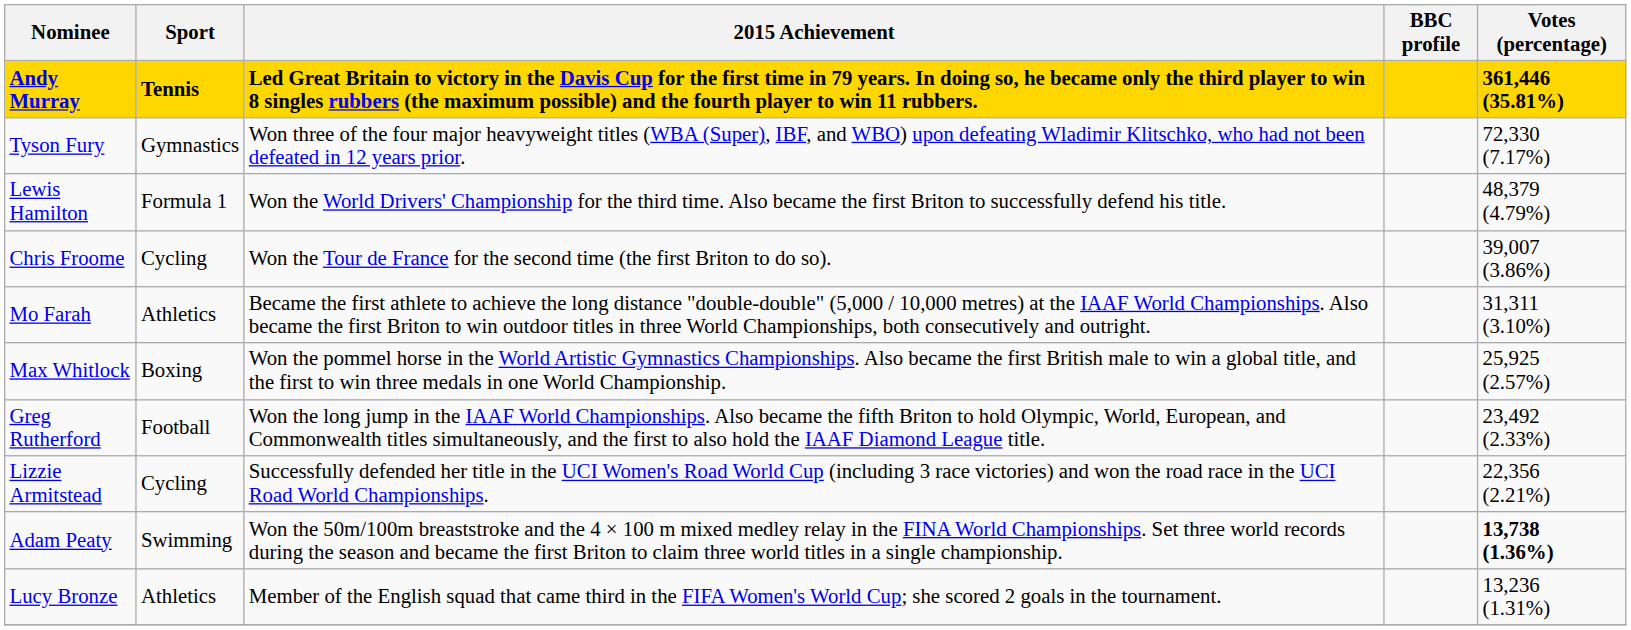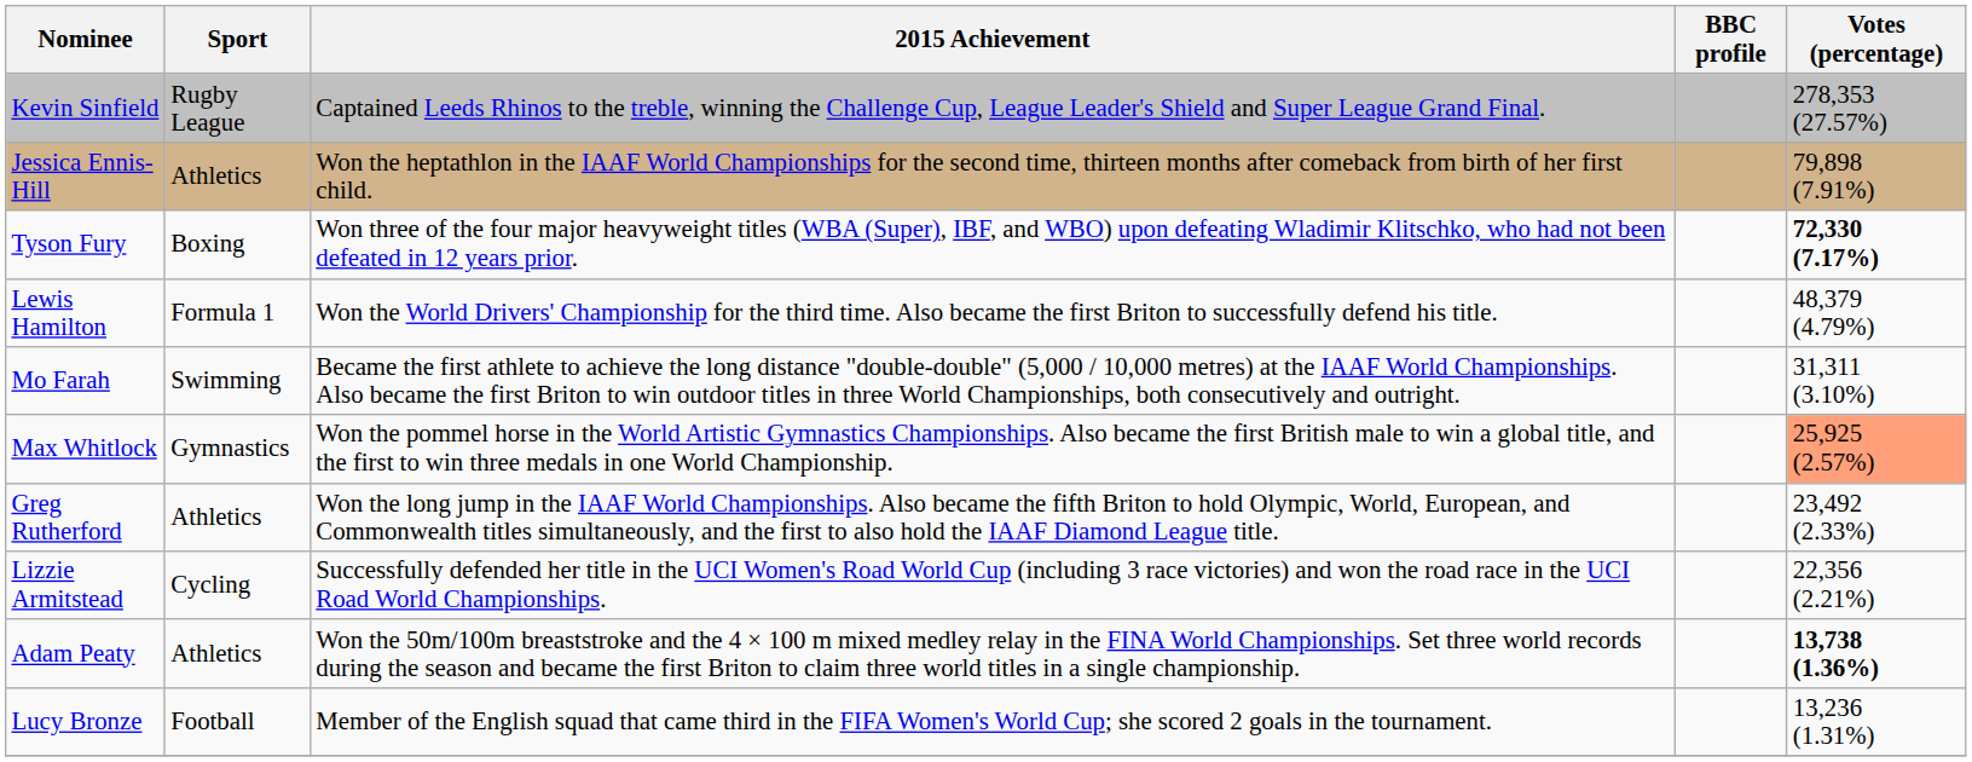 <table class="wikitable">
 <tr>
 <th>Nominee</th>
 <th>Sport</th>
 <th>2015 Achievement</th>
 <th>BBC profile</th>
 <th>Votes (percentage)</th>
 </tr>
-<tr style="font-weight:bold; background:gold;">
-<td><a href='#'>Andy Murray</a></td>
-<td>Tennis</td>
-<td>Led Great Britain to victory in the <a href='#'>Davis Cup</a> for the first time in 79 years. In doing so, he became only the third player to win 8 singles <a href='#'>rubbers</a> (the maximum possible) and the fourth player to win 11 rubbers.</td>
+<tr style="background:silver;">
+<td><a href='#'>Kevin Sinfield</a></td>
+<td>Rugby League</td>
+<td>Captained <a href='#'>Leeds Rhinos</a> to the <a href='#'>treble</a>, winning the <a href='#'>Challenge Cup</a>, <a href='#'>League Leader's Shield</a> and <a href='#'>Super League Grand Final</a>.</td>
 <td></td>
-<td>361,446<br>(35.81%)</td>
+<td>278,353<br>(27.57%)</td>
+</tr>
+<tr style="background:tan;">
+<td><a href='#'>Jessica Ennis-Hill</a></td>
+<td>Athletics</td>
+<td>Won the heptathlon in the <a href='#'>IAAF World Championships</a> for the second time, thirteen months after comeback from birth of her first child.</td>
+<td></td>
+<td>79,898<br>(7.91%)</td>
 </tr>
 <tr>
 <td><a href='#'>Tyson Fury</a></td>
-<td>Gymnastics</td>
+<td>Boxing</td>
 <td>Won three of the four major heavyweight titles (<a href='#'>WBA (Super)</a>, <a href='#'>IBF</a>, and <a href='#'>WBO</a>) <a href='#'>upon defeating Wladimir Klitschko, who had not been defeated in 12 years prior</a>.</td>
 <td></td>
-<td>72,330<br>(7.17%)</td>
+<td><strong>72,330<br>(7.17%)</strong></td>
 </tr>
 <tr>
 <td><a href='#'>Lewis Hamilton</a></td>
 <td>Formula 1</td>
 <td>Won the <a href='#'>World Drivers' Championship</a> for the third time. Also became the first Briton to successfully defend his title.</td>
 <td></td>
 <td>48,379<br>(4.79%)</td>
 </tr>
 <tr>
-<td><a href='#'>Chris Froome</a></td>
-<td>Cycling</td>
-<td>Won the <a href='#'>Tour de France</a> for the second time (the first Briton to do so).</td>
-<td></td>
-<td>39,007<br>(3.86%)</td>
-</tr>
-<tr>
 <td><a href='#'>Mo Farah</a></td>
-<td>Athletics</td>
+<td>Swimming</td>
 <td>Became the first athlete to achieve the long distance "double-double" (5,000 / 10,000 metres) at the <a href='#'>IAAF World Championships</a>. Also became the first Briton to win outdoor titles in three World Championships, both consecutively and outright.</td>
 <td></td>
 <td>31,311<br>(3.10%)</td>
 </tr>
 <tr>
 <td><a href='#'>Max Whitlock</a></td>
-<td>Boxing</td>
+<td>Gymnastics</td>
 <td>Won the pommel horse in the <a href='#'>World Artistic Gymnastics Championships</a>. Also became the first British male to win a global title, and the first to win three medals in one World Championship.</td>
 <td></td>
-<td>25,925<br>(2.57%)</td>
+<td style="background: lightsalmon;">25,925<br>(2.57%)</td>
 </tr>
 <tr>
 <td><a href='#'>Greg Rutherford</a></td>
-<td>Football</td>
+<td>Athletics</td>
 <td>Won the long jump in the <a href='#'>IAAF World Championships</a>. Also became the fifth Briton to hold Olympic, World, European, and Commonwealth titles simultaneously, and the first to also hold the <a href='#'>IAAF Diamond League</a> title.</td>
 <td></td>
 <td>23,492<br>(2.33%)</td>
 </tr>
 <tr>
 <td><a href='#'>Lizzie Armitstead</a></td>
 <td>Cycling</td>
 <td>Successfully defended her title in the <a href='#'>UCI Women's Road World Cup</a> (including 3 race victories) and won the road race in the <a href='#'>UCI Road World Championships</a>.</td>
 <td></td>
 <td>22,356<br>(2.21%)</td>
 </tr>
 <tr>
 <td><a href='#'>Adam Peaty</a></td>
-<td>Swimming</td>
+<td>Athletics</td>
 <td>Won the 50m/100m breaststroke and the 4 × 100 m mixed medley relay in the <a href='#'>FINA World Championships</a>. Set three world records during the season and became the first Briton to claim three world titles in a single championship.</td>
 <td></td>
 <td><strong>13,738<br>(1.36%)</strong></td>
 </tr>
 <tr>
 <td><a href='#'>Lucy Bronze</a></td>
-<td>Athletics</td>
+<td>Football</td>
 <td>Member of the English squad that came third in the <a href='#'>FIFA Women's World Cup</a>; she scored 2 goals in the tournament.</td>
 <td></td>
 <td>13,236<br>(1.31%)</td>
 </tr>
 <tr>
 </tr>
 </table>
